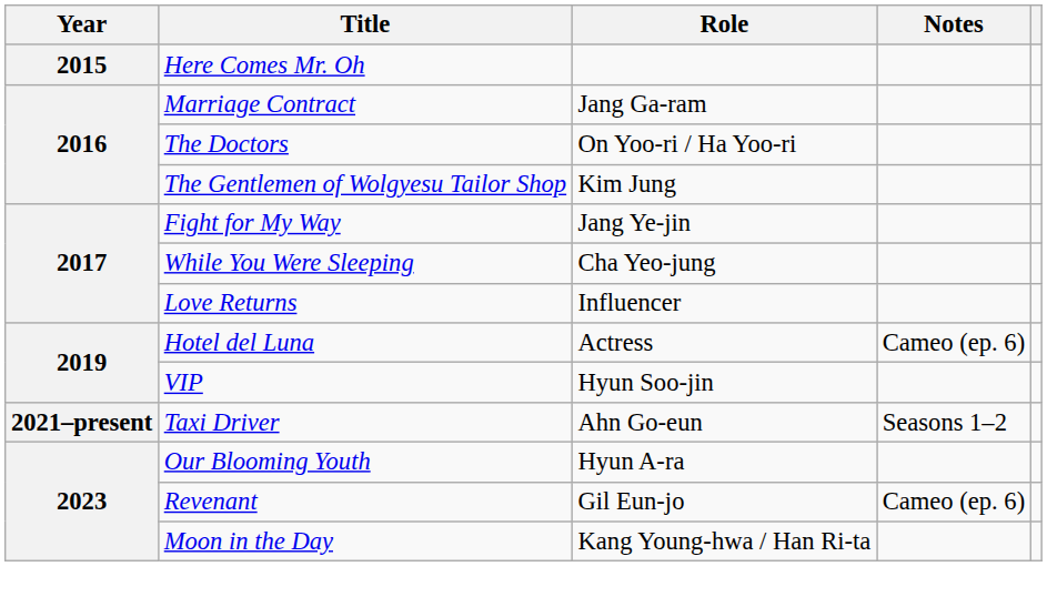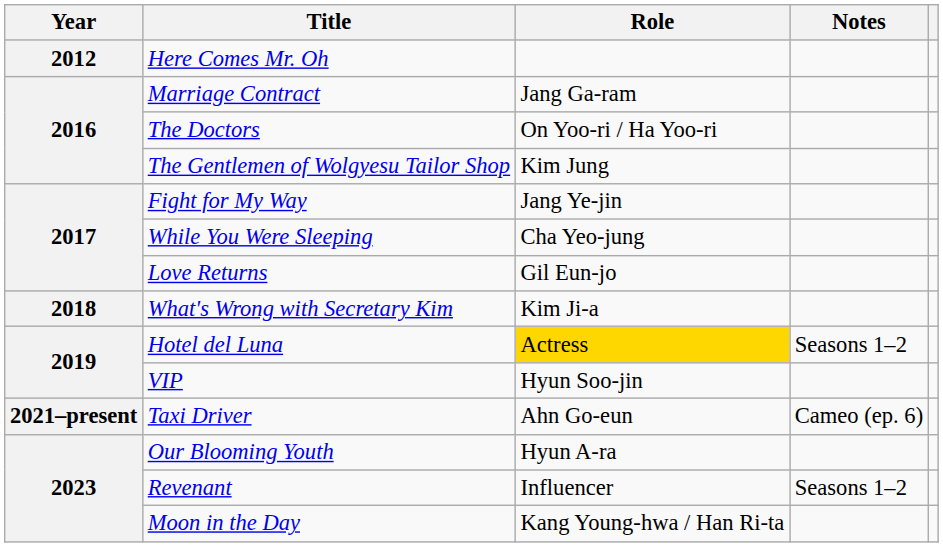 <table class="wikitable plainrowheaders sortable">
 <tr>
 <th scope="col">Year</th>
 <th scope="col">Title</th>
 <th scope="col">Role</th>
 <th scope="col">Notes</th>
 <th scope="col" class="unsortable"></th>
 </tr>
 <tr>
-<th scope="row">2015</th>
+<th scope="row">2012</th>
 <td><em><a href='#'>Here Comes Mr. Oh</a></em></td>
 <td></td>
 <td></td>
 <td style="text-align:center"></td>
 </tr>
 <tr>
 <th scope="row" rowspan="3">2016</th>
 <td><em><a href='#'>Marriage Contract</a></em></td>
 <td>Jang Ga-ram</td>
 <td></td>
 <td style="text-align:center"></td>
 </tr>
 <tr>
 <td><em><a href='#'>The Doctors</a></em></td>
 <td>On Yoo-ri / Ha Yoo-ri</td>
 <td></td>
 <td style="text-align:center"></td>
 </tr>
 <tr>
 <td><em><a href='#'>The Gentlemen of Wolgyesu Tailor Shop</a></em></td>
 <td>Kim Jung</td>
 <td></td>
 <td style="text-align:center"></td>
 </tr>
 <tr>
 <th scope="row" rowspan="3">2017</th>
 <td><em><a href='#'>Fight for My Way</a></em></td>
 <td>Jang Ye-jin</td>
 <td></td>
 <td style="text-align:center"></td>
 </tr>
 <tr>
 <td><em><a href='#'>While You Were Sleeping</a></em></td>
 <td>Cha Yeo-jung</td>
 <td></td>
 <td style="text-align:center"></td>
 </tr>
 <tr>
 <td><em><a href='#'>Love Returns</a></em></td>
-<td>Influencer</td>
+<td>Gil Eun-jo</td>
+<td></td>
+<td style="text-align:center"></td>
+</tr>
+<tr>
+<th scope="row">2018</th>
+<td><em><a href='#'>What's Wrong with Secretary Kim</a></em></td>
+<td>Kim Ji-a</td>
 <td></td>
 <td style="text-align:center"></td>
 </tr>
 <tr>
 <th scope="row"  rowspan="2">2019</th>
 <td><em><a href='#'>Hotel del Luna</a></em></td>
-<td>Actress</td>
-<td>Cameo (ep. 6)</td>
+<td style="background: gold;">Actress</td>
+<td>Seasons 1–2</td>
 <td style="text-align:center"></td>
 </tr>
 <tr>
 <td><em><a href='#'>VIP</a></em></td>
 <td>Hyun Soo-jin</td>
 <td></td>
 <td style="text-align:center"></td>
 </tr>
 <tr>
 <th scope="row">2021–present</th>
 <td><em><a href='#'>Taxi Driver</a></em></td>
 <td>Ahn Go-eun</td>
-<td>Seasons 1–2</td>
+<td>Cameo (ep. 6)</td>
 <td style="text-align:center"></td>
 </tr>
 <tr>
 <th scope="row" rowspan="3">2023</th>
 <td><em><a href='#'>Our Blooming Youth</a></em></td>
 <td>Hyun A-ra</td>
 <td></td>
 <td style="text-align:center"></td>
 </tr>
 <tr>
 <td><em><a href='#'>Revenant</a></em></td>
-<td>Gil Eun-jo</td>
-<td>Cameo (ep. 6)</td>
+<td>Influencer</td>
+<td>Seasons 1–2</td>
 <td style="text-align:center"></td>
 </tr>
 <tr>
 <td><em><a href='#'>Moon in the Day</a></em></td>
 <td>Kang Young-hwa / Han Ri-ta</td>
 <td></td>
 <td style="text-align:center"></td>
 </tr>
 </table>
